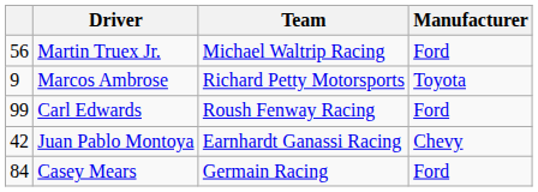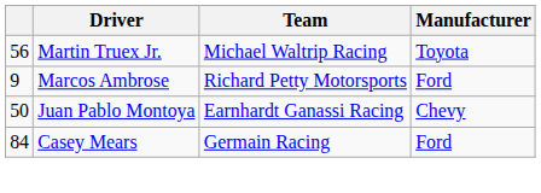 <table class="wikitable sortable">
 <tr>
 <th></th>
 <th>Driver</th>
 <th>Team</th>
 <th>Manufacturer</th>
 </tr>
 <tr>
 <td>56</td>
 <td><a href='#'>Martin Truex Jr.</a></td>
 <td><a href='#'>Michael Waltrip Racing</a></td>
-<td><a href='#'>Ford</a></td>
+<td><a href='#'>Toyota</a></td>
 </tr>
 <tr>
 <td>9</td>
 <td><a href='#'>Marcos Ambrose</a></td>
 <td><a href='#'>Richard Petty Motorsports</a></td>
-<td><a href='#'>Toyota</a></td>
-</tr>
-<tr>
-<td>99</td>
-<td><a href='#'>Carl Edwards</a></td>
-<td><a href='#'>Roush Fenway Racing</a></td>
 <td><a href='#'>Ford</a></td>
 </tr>
 <tr>
-<td>42</td>
+<td>50</td>
 <td><a href='#'>Juan Pablo Montoya</a></td>
 <td><a href='#'>Earnhardt Ganassi Racing</a></td>
 <td><a href='#'>Chevy</a></td>
 </tr>
 <tr>
 <td>84</td>
 <td><a href='#'>Casey Mears</a></td>
 <td><a href='#'>Germain Racing</a></td>
 <td><a href='#'>Ford</a></td>
 </tr>
 </table>
